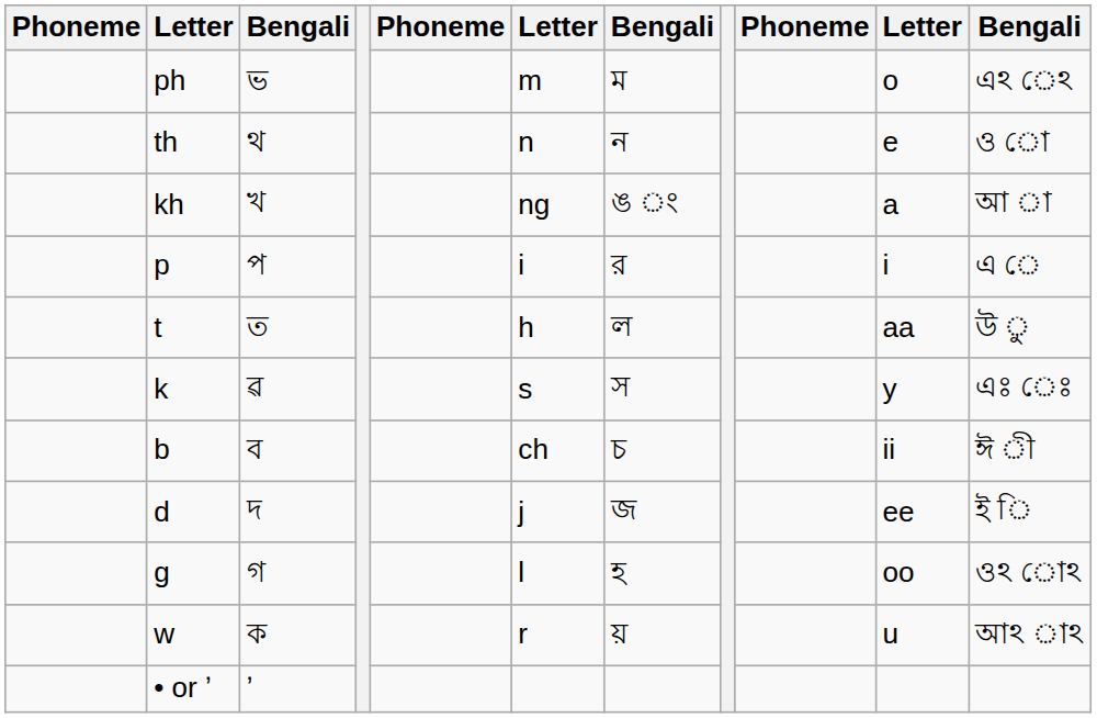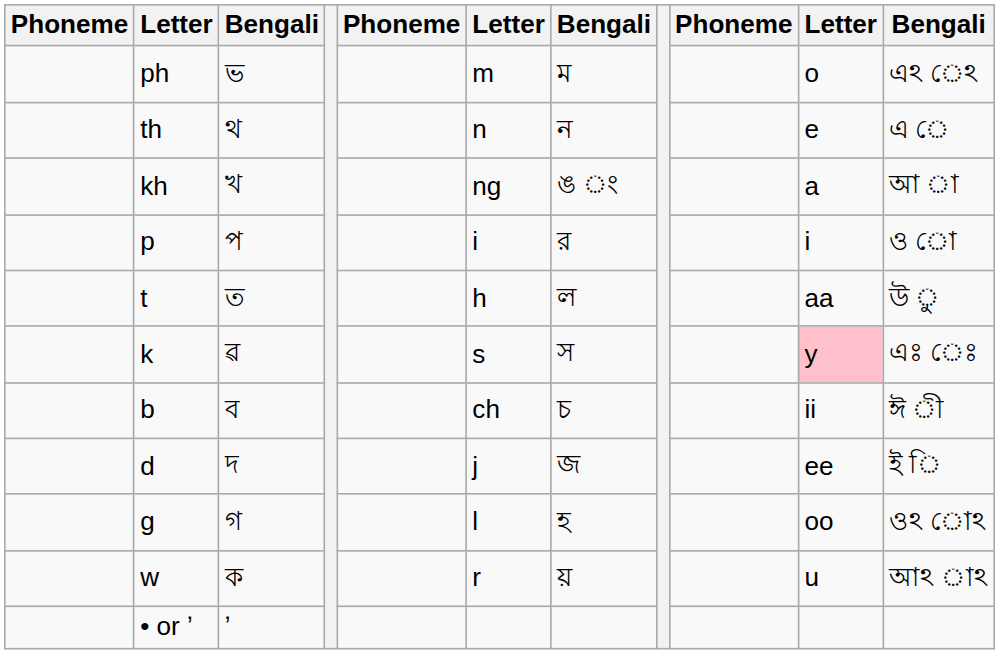 <table class="wikitable">
 <tr>
 <th>Phoneme</th>
 <th>Letter</th>
 <th>Bengali</th>
 <th rowspan="12"></th>
 <th>Phoneme</th>
 <th>Letter</th>
 <th>Bengali</th>
 <th rowspan="12"></th>
 <th>Phoneme</th>
 <th>Letter</th>
 <th>Bengali</th>
 </tr>
 <tr>
 <td></td>
 <td>ph</td>
 <td>ভ</td>
 <td></td>
 <td>m</td>
 <td>ম</td>
 <td></td>
 <td>o</td>
 <td>এঽ েঽ</td>
 </tr>
 <tr>
 <td></td>
 <td>th</td>
 <td>থ</td>
 <td></td>
 <td>n</td>
 <td>ন</td>
 <td></td>
 <td>e</td>
-<td>ও ো</td>
+<td>এ ে</td>
 </tr>
 <tr>
 <td></td>
 <td>kh</td>
 <td>খ</td>
 <td></td>
 <td>ng</td>
 <td>ঙ ং</td>
 <td></td>
 <td>a</td>
 <td>আ া</td>
 </tr>
 <tr>
 <td></td>
 <td>p</td>
 <td>প</td>
 <td></td>
 <td>i</td>
 <td>র</td>
 <td></td>
 <td>i</td>
-<td>এ ে</td>
+<td>ও ো</td>
 </tr>
 <tr>
 <td></td>
 <td>t</td>
 <td>ত</td>
 <td></td>
 <td>h</td>
 <td>ল</td>
 <td></td>
 <td>aa</td>
 <td>উ ু</td>
 </tr>
 <tr>
 <td></td>
 <td>k</td>
 <td>ৱ</td>
 <td></td>
 <td>s</td>
 <td>স</td>
 <td></td>
-<td>y</td>
+<td style="background: pink;">y</td>
 <td>এঃ েঃ</td>
 </tr>
 <tr>
 <td></td>
 <td>b</td>
 <td>ব</td>
 <td></td>
 <td>ch</td>
 <td>চ</td>
 <td></td>
 <td>ii</td>
 <td>ঈ ী</td>
 </tr>
 <tr>
 <td></td>
 <td>d</td>
 <td>দ</td>
 <td></td>
 <td>j</td>
 <td>জ</td>
 <td></td>
 <td>ee</td>
 <td>ই ি</td>
 </tr>
 <tr>
 <td></td>
 <td>g</td>
 <td>গ</td>
 <td></td>
 <td>l</td>
 <td>হ</td>
 <td></td>
 <td>oo</td>
 <td>ওঽ োঽ</td>
 </tr>
 <tr>
 <td></td>
 <td>w</td>
 <td>ক</td>
 <td></td>
 <td>r</td>
 <td>য়</td>
 <td></td>
 <td>u</td>
 <td>আঽ াঽ</td>
 </tr>
 <tr>
 <td></td>
 <td>• or ʼ</td>
 <td>ʼ</td>
 <td></td>
 <td></td>
 <td></td>
 <td></td>
 <td></td>
 <td></td>
 </tr>
 </table>
